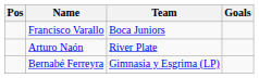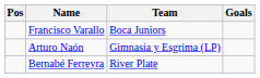 <table class="wikitable">
 <tr>
 <th>Pos</th>
 <th>Name</th>
 <th>Team</th>
 <th>Goals</th>
 </tr>
 <tr>
 <td></td>
 <td> <a href='#'>Francisco Varallo</a></td>
 <td><a href='#'>Boca Juniors</a></td>
 <td></td>
 </tr>
 <tr>
 <td></td>
 <td> <a href='#'>Arturo Naón</a></td>
-<td><a href='#'>River Plate</a></td>
+<td><a href='#'>Gimnasia y Esgrima (LP)</a></td>
 <td></td>
 </tr>
 <tr>
 <td></td>
 <td> <a href='#'>Bernabé Ferreyra</a></td>
-<td><a href='#'>Gimnasia y Esgrima (LP)</a></td>
+<td><a href='#'>River Plate</a></td>
 <td></td>
 </tr>
 </table>
